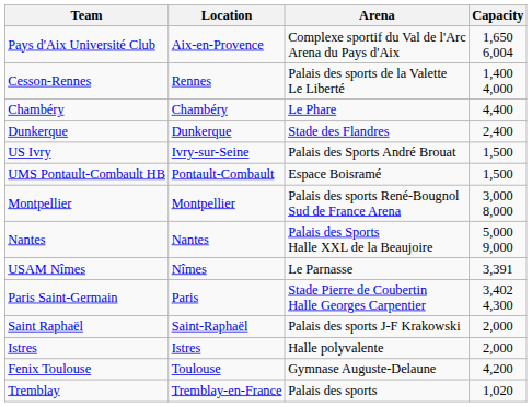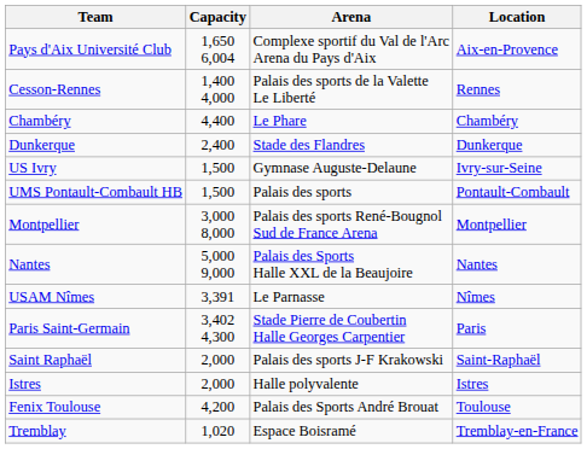 <table class="wikitable sortable" style="text-align: left;">
 <tr>
 <th>Team</th>
+<th>Capacity</th>
+<th>Arena</th>
 <th>Location</th>
-<th>Arena</th>
-<th>Capacity</th>
 </tr>
 <tr>
 <td><a href='#'>Pays d'Aix Université Club</a></td>
+<td align="center">1,650<br>6,004</td>
+<td>Complexe sportif du Val de l'Arc<br>Arena du Pays d'Aix</td>
 <td><a href='#'>Aix-en-Provence</a></td>
-<td>Complexe sportif du Val de l'Arc<br>Arena du Pays d'Aix</td>
-<td align="center">1,650<br>6,004</td>
 </tr>
 <tr>
 <td><a href='#'>Cesson-Rennes</a></td>
+<td align="center">1,400 <br> 4,000</td>
+<td>Palais des sports de la Valette<br>Le Liberté</td>
 <td><a href='#'>Rennes</a></td>
-<td>Palais des sports de la Valette<br>Le Liberté</td>
-<td align="center">1,400 <br> 4,000</td>
 </tr>
 <tr>
 <td><a href='#'>Chambéry</a></td>
+<td align="center">4,400</td>
+<td><a href='#'>Le Phare</a></td>
 <td><a href='#'>Chambéry</a></td>
-<td><a href='#'>Le Phare</a></td>
-<td align="center">4,400</td>
 </tr>
 <tr>
 <td><a href='#'>Dunkerque</a></td>
+<td align="center">2,400</td>
+<td><a href='#'>Stade des Flandres</a></td>
 <td><a href='#'>Dunkerque</a></td>
-<td><a href='#'>Stade des Flandres</a></td>
-<td align="center">2,400</td>
 </tr>
 <tr>
 <td><a href='#'>US Ivry</a></td>
+<td align="center">1,500</td>
+<td>Gymnase Auguste-Delaune</td>
 <td><a href='#'>Ivry-sur-Seine</a></td>
-<td>Palais des Sports André Brouat</td>
-<td align="center">1,500</td>
 </tr>
 <tr>
 <td><a href='#'>UMS Pontault-Combault HB</a></td>
+<td align="center">1,500</td>
+<td>Palais des sports</td>
 <td><a href='#'>Pontault-Combault</a></td>
-<td>Espace Boisramé</td>
-<td align="center">1,500</td>
 </tr>
 <tr>
 <td><a href='#'>Montpellier</a></td>
+<td align="center">3,000 <br> 8,000</td>
+<td>Palais des sports René-Bougnol<br><a href='#'>Sud de France Arena</a></td>
 <td><a href='#'>Montpellier</a></td>
-<td>Palais des sports René-Bougnol<br><a href='#'>Sud de France Arena</a></td>
-<td align="center">3,000 <br> 8,000</td>
 </tr>
 <tr>
 <td><a href='#'>Nantes</a></td>
+<td align="center">5,000 <br> 9,000</td>
+<td><a href='#'>Palais des Sports</a><br>Halle XXL de la Beaujoire</td>
 <td><a href='#'>Nantes</a></td>
-<td><a href='#'>Palais des Sports</a><br>Halle XXL de la Beaujoire</td>
-<td align="center">5,000 <br> 9,000</td>
 </tr>
 <tr>
 <td><a href='#'>USAM Nîmes</a></td>
+<td align="center">3,391</td>
+<td>Le Parnasse</td>
 <td><a href='#'>Nîmes</a></td>
-<td>Le Parnasse</td>
-<td align="center">3,391</td>
 </tr>
 <tr>
 <td><a href='#'>Paris Saint-Germain</a></td>
+<td align="center">3,402 <br> 4,300</td>
+<td><a href='#'>Stade Pierre de Coubertin</a><br><a href='#'>Halle Georges Carpentier</a></td>
 <td><a href='#'>Paris</a></td>
-<td><a href='#'>Stade Pierre de Coubertin</a><br><a href='#'>Halle Georges Carpentier</a></td>
-<td align="center">3,402 <br> 4,300</td>
 </tr>
 <tr>
 <td><a href='#'>Saint Raphaël</a></td>
+<td align="center">2,000</td>
+<td>Palais des sports J-F Krakowski</td>
 <td><a href='#'>Saint-Raphaël</a></td>
-<td>Palais des sports J-F Krakowski</td>
-<td align="center">2,000</td>
 </tr>
 <tr>
 <td><a href='#'>Istres</a></td>
+<td align="center">2,000</td>
+<td>Halle polyvalente</td>
 <td><a href='#'>Istres</a></td>
-<td>Halle polyvalente</td>
-<td align="center">2,000</td>
 </tr>
 <tr>
 <td><a href='#'>Fenix Toulouse</a></td>
+<td align="center">4,200</td>
+<td>Palais des Sports André Brouat</td>
 <td><a href='#'>Toulouse</a></td>
-<td>Gymnase Auguste-Delaune</td>
-<td align="center">4,200</td>
 </tr>
 <tr>
 <td><a href='#'>Tremblay</a></td>
+<td align="center">1,020</td>
+<td>Espace Boisramé</td>
 <td><a href='#'>Tremblay-en-France</a></td>
-<td>Palais des sports</td>
-<td align="center">1,020</td>
 </tr>
 </table>
